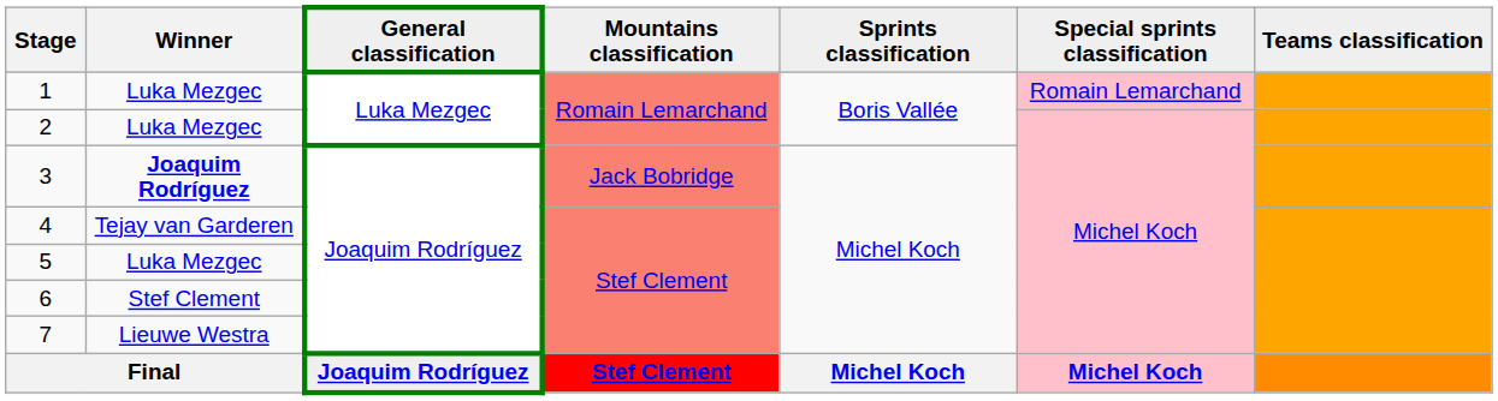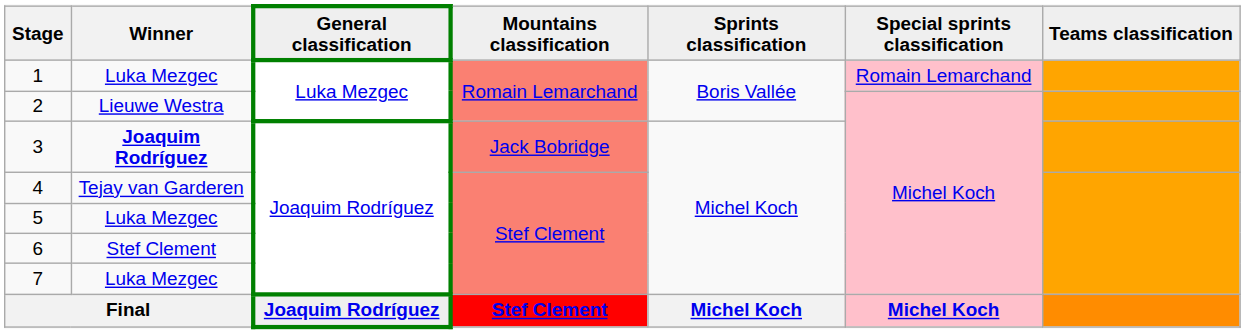 <table class="wikitable" style="text-align: center; font-size:smaller;">
 <tr>
 <th width="2%">Stage</th>
 <th width="12%">Winner</th>
 <th style="background:#efefef; border:3px solid green;" width="13%"><strong>General classification</strong><br></th>
 <th style="background:#efefef;" width="13%"><strong>Mountains classification</strong><br></th>
 <th style="background:#efefef;" width="13%"><strong>Sprints classification</strong><br></th>
 <th style="background:#efefef;" width="13%"><strong>Special sprints classification</strong><br></th>
 <th style="background:#efefef;" width="13%"><strong>Teams classification</strong></th>
 </tr>
 <tr>
 <td>1</td>
 <td><a href='#'>Luka Mezgec</a></td>
 <td style="background:white; border:3px solid green;" rowspan=2><a href='#'>Luka Mezgec</a></td>
 <td style="background:salmon;" rowspan=2><a href='#'>Romain Lemarchand</a></td>
 <td style="background:offwhite;" rowspan=2><a href='#'>Boris Vallée</a></td>
 <td style="background:pink;"><a href='#'>Romain Lemarchand</a></td>
 <td style="background:orange;"></td>
 </tr>
 <tr>
 <td>2</td>
-<td><a href='#'>Luka Mezgec</a></td>
+<td><a href='#'>Lieuwe Westra</a></td>
 <td style="background:pink;" rowspan=6><a href='#'>Michel Koch</a></td>
 <td style="background:orange;"></td>
 </tr>
 <tr>
 <td>3</td>
 <td><strong><a href='#'>Joaquim Rodríguez</a></strong></td>
 <td style="background:white; border:3px solid green;" rowspan=5><a href='#'>Joaquim Rodríguez</a></td>
 <td style="background:salmon;"><a href='#'>Jack Bobridge</a></td>
 <td style="background:offwhite;" rowspan=5><a href='#'>Michel Koch</a></td>
 <td style="background:orange;"></td>
 </tr>
 <tr>
 <td>4</td>
 <td><a href='#'>Tejay van Garderen</a></td>
 <td style="background:salmon;" rowspan=4><a href='#'>Stef Clement</a></td>
 <td style="background:orange;" rowspan=4></td>
 </tr>
 <tr>
 <td>5</td>
 <td><a href='#'>Luka Mezgec</a></td>
 </tr>
 <tr>
 <td>6</td>
 <td><a href='#'>Stef Clement</a></td>
 </tr>
 <tr>
 <td>7</td>
-<td><a href='#'>Lieuwe Westra</a></td>
+<td><a href='#'>Luka Mezgec</a></td>
 </tr>
 <tr>
 <th colspan=2><strong>Final</strong></th>
 <th style="background:#efefef; border:3px solid green;"><a href='#'>Joaquim Rodríguez</a></th>
 <th style="background:red;"><a href='#'>Stef Clement</a></th>
 <th style="background:offwhite;"><a href='#'>Michel Koch</a></th>
 <th style="background:pink;"><a href='#'>Michel Koch</a></th>
 <th style="background:#FF8C00;"></th>
 </tr>
 </table>
